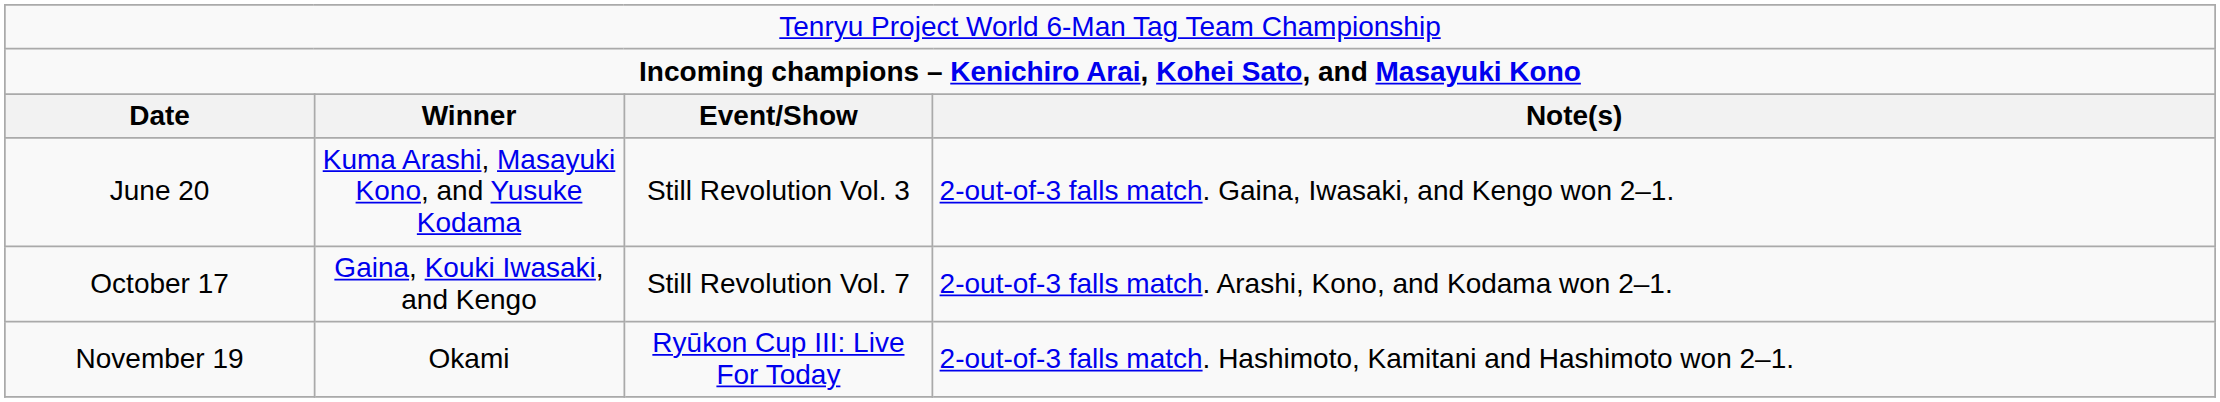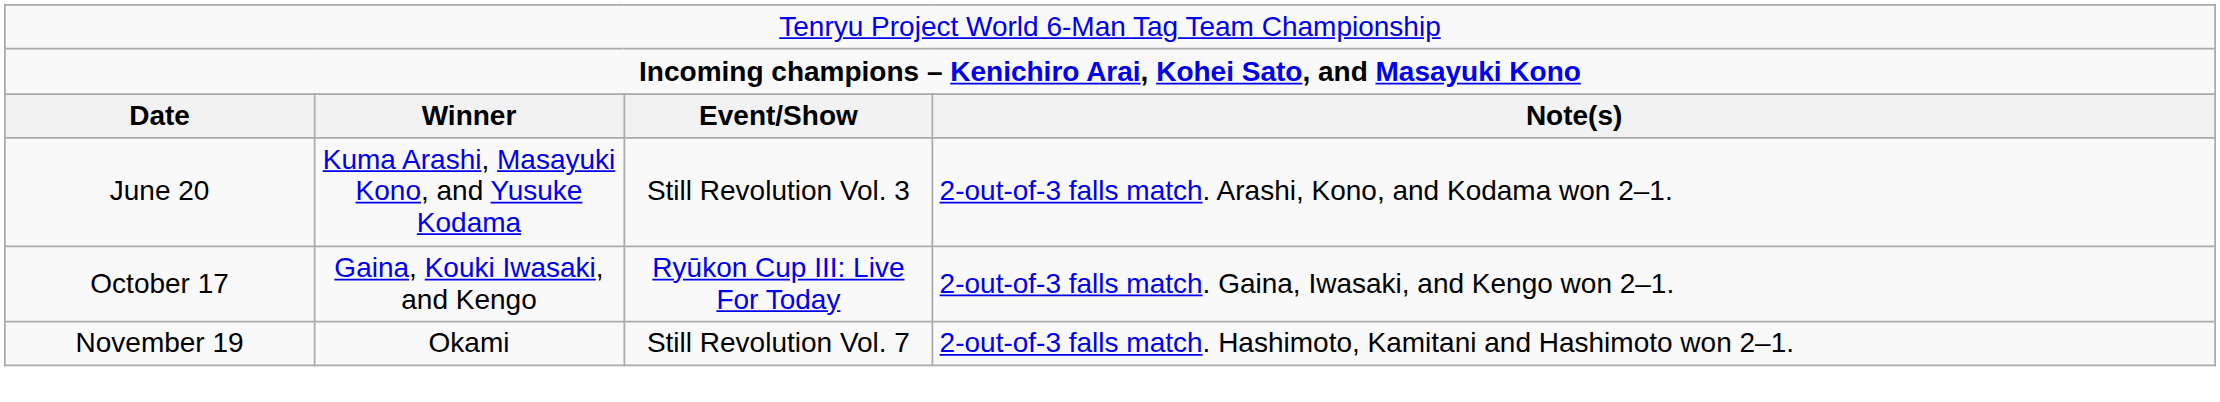 <table class="wikitable" style="text-align:center; width:100%;">
 <tr>
 <td colspan="5" style="text-align: center;"><a href='#'>Tenryu Project World 6-Man Tag Team Championship</a></td>
 </tr>
 <tr>
 <td colspan="5" style="text-align: center;"><strong>Incoming champions – <a href='#'>Kenichiro Arai</a>, <a href='#'>Kohei Sato</a>, and <a href='#'>Masayuki Kono</a></strong></td>
 </tr>
 <tr>
 <th width=14%>Date</th>
 <th width=14%>Winner</th>
 <th width=14%>Event/Show</th>
 <th width=58%>Note(s)</th>
 </tr>
 <tr>
 <td>June 20</td>
 <td><a href='#'>Kuma Arashi</a>, <a href='#'>Masayuki Kono</a>, and <a href='#'>Yusuke Kodama</a></td>
 <td>Still Revolution Vol. 3</td>
-<td align=left><a href='#'>2-out-of-3 falls match</a>. Gaina, Iwasaki, and Kengo won 2–1.</td>
+<td align=left><a href='#'>2-out-of-3 falls match</a>. Arashi, Kono, and Kodama won 2–1.</td>
 </tr>
 <tr>
 <td>October 17</td>
 <td><a href='#'>Gaina</a>, <a href='#'>Kouki Iwasaki</a>, and Kengo</td>
-<td>Still Revolution Vol. 7</td>
-<td align=left><a href='#'>2-out-of-3 falls match</a>. Arashi, Kono, and Kodama won 2–1.</td>
+<td><a href='#'>Ryūkon Cup III: Live For Today</a></td>
+<td align=left><a href='#'>2-out-of-3 falls match</a>. Gaina, Iwasaki, and Kengo won 2–1.</td>
 </tr>
 <tr>
 <td>November 19</td>
 <td>Okami<br></td>
-<td><a href='#'>Ryūkon Cup III: Live For Today</a></td>
+<td>Still Revolution Vol. 7</td>
 <td align=left><a href='#'>2-out-of-3 falls match</a>. Hashimoto, Kamitani and Hashimoto won 2–1.</td>
 </tr>
 </table>
